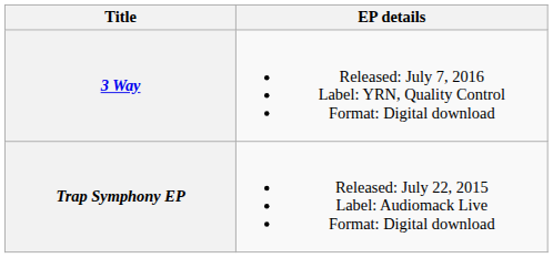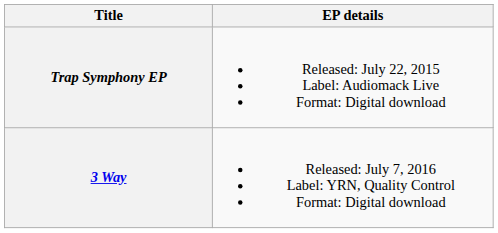 <table class="wikitable plainrowheaders" style="text-align:center;">
 <tr>
 <th scope="col" style="width:14em;">Title</th>
 <th scope="col" style="width:19em;">EP details</th>
 </tr>
 <tr>
+<th scope="row"><em>Trap Symphony EP</em></th>
+<td><br><ul><li>Released: July 22, 2015</li><li>Label: Audiomack Live</li><li>Format: Digital download</li></ul></td>
+</tr>
+<tr>
 <th scope="row"><em><a href='#'>3 Way</a></em></th>
 <td><br><ul><li>Released: July 7, 2016</li><li>Label: YRN, Quality Control</li><li>Format: Digital download</li></ul></td>
 </tr>
-<tr>
-<th scope="row"><em>Trap Symphony EP</em></th>
-<td><br><ul><li>Released: July 22, 2015</li><li>Label: Audiomack Live</li><li>Format: Digital download</li></ul></td>
-</tr>
 </table>
